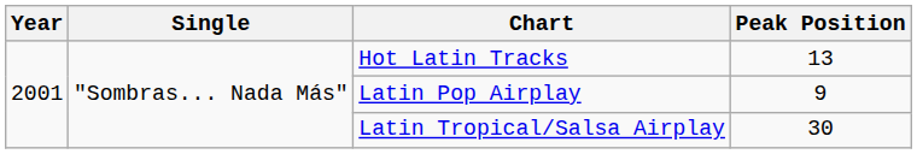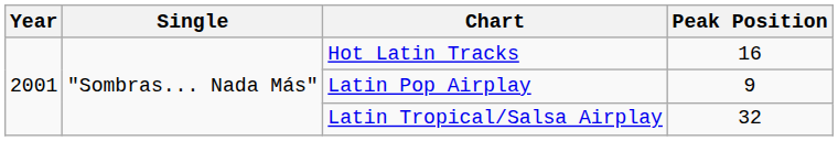 <table class="wikitable">
 <tr>
 <th>Year</th>
 <th>Single</th>
 <th>Chart</th>
 <th>Peak Position</th>
 </tr>
 <tr>
 <td rowspan="3">2001</td>
 <td rowspan="3">"Sombras... Nada Más"</td>
 <td><a href='#'>Hot Latin Tracks</a></td>
-<td style="text-align:center;">13</td>
+<td style="text-align:center;">16</td>
 </tr>
 <tr>
 <td><a href='#'>Latin Pop Airplay</a></td>
 <td style="text-align:center;">9</td>
 </tr>
 <tr>
 <td><a href='#'>Latin Tropical/Salsa Airplay</a></td>
-<td style="text-align:center;">30</td>
+<td style="text-align:center;">32</td>
 </tr>
 </table>
